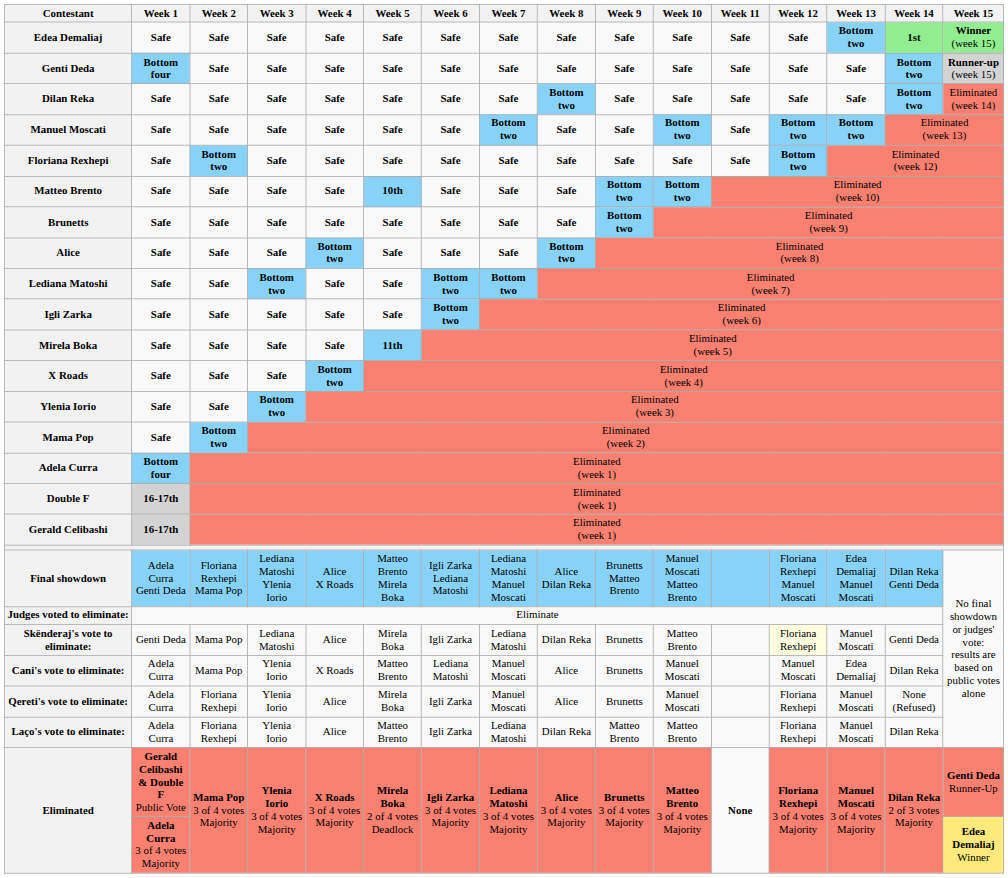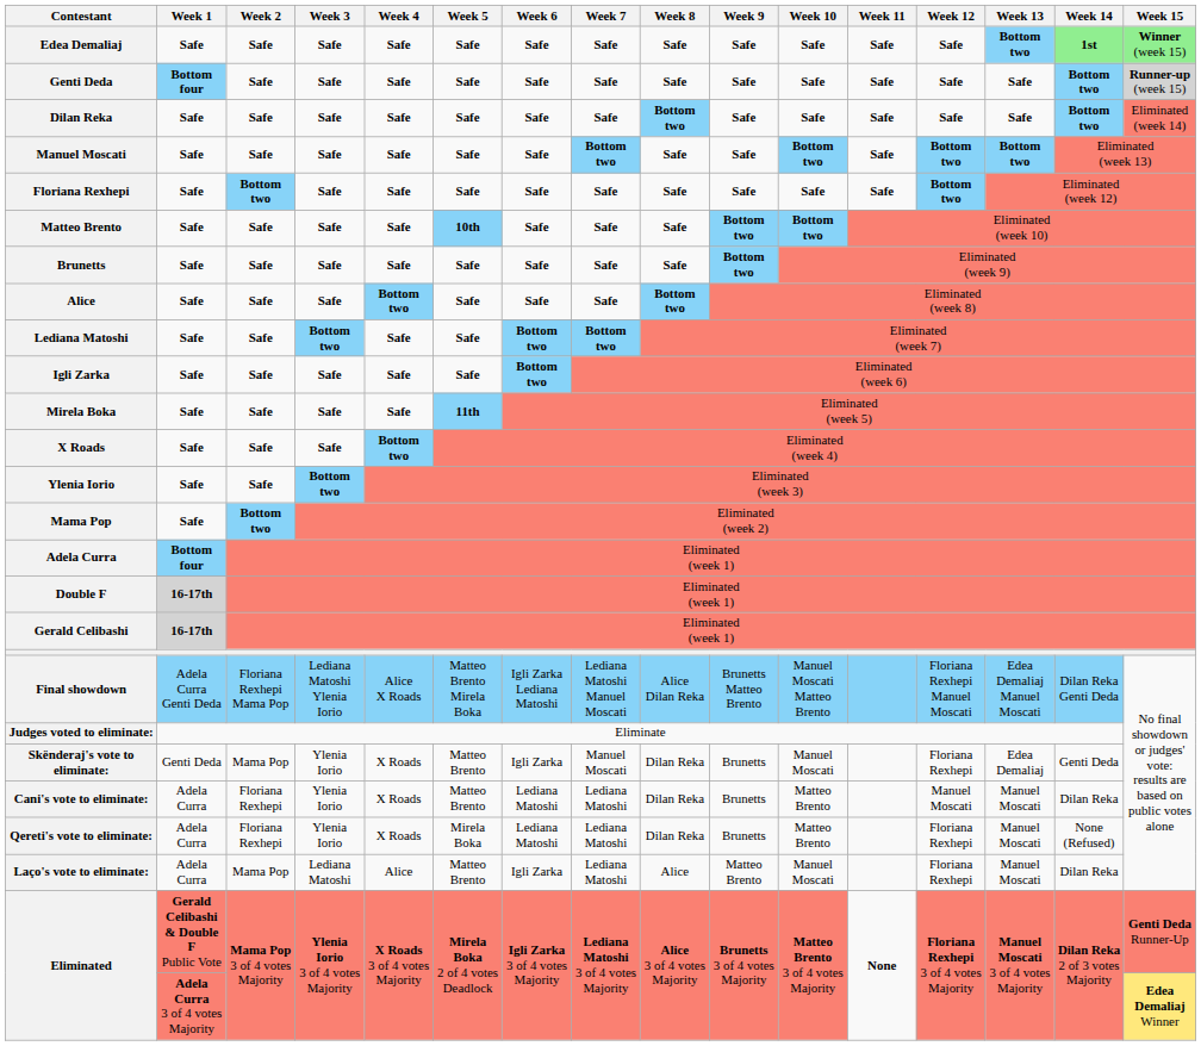 <table class="wikitable" style="text-align:center; font-size:85%">
 <tr>
 <th style="width:11%"scope="col">Contestant</th>
 <th style="width:5%" scope="col">Week 1</th>
 <th style="width:5%" scope="col">Week 2</th>
 <th style="width:5%" scope="col">Week 3</th>
 <th style="width:5%" scope="col">Week 4</th>
 <th style="width:5%" scope="col">Week 5</th>
 <th style="width:5%" scope="col">Week 6</th>
 <th style="width:5%" scope="col">Week 7</th>
 <th style="width:5%" scope="col">Week 8</th>
 <th style="width:5%" scope="col">Week 9</th>
 <th style="width:5%" scope="col">Week 10</th>
 <th style="width:5%" scope="col">Week 11</th>
 <th style="width:5%" scope="col">Week 12</th>
 <th style="width:5%" scope="col">Week 13</th>
 <th style="width:5%" scope="col">Week 14</th>
 <th style="width:5%" scope="col">Week 15</th>
 </tr>
 <tr>
 <th scope="row">Edea Demaliaj</th>
 <td><strong>Safe</strong></td>
 <td><strong>Safe</strong></td>
 <td><strong>Safe</strong></td>
 <td><strong>Safe</strong></td>
 <td><strong>Safe</strong></td>
 <td><strong>Safe</strong></td>
 <td><strong>Safe</strong></td>
 <td><strong>Safe</strong></td>
 <td><strong>Safe</strong></td>
 <td><strong>Safe</strong></td>
 <td><strong>Safe</strong></td>
 <td><strong>Safe</strong></td>
 <td style="background:#87D3F8"><strong>Bottom two</strong></td>
 <td style="background:lightgreen"><strong>1st</strong></td>
 <td style="background:lightgreen"><strong>Winner</strong> <br> (week 15)</td>
 </tr>
 <tr>
 <th scope="row">Genti Deda</th>
 <td style="background:#87D3F8"><strong>Bottom four</strong></td>
 <td><strong>Safe</strong></td>
 <td><strong>Safe</strong></td>
 <td><strong>Safe</strong></td>
 <td><strong>Safe</strong></td>
 <td><strong>Safe</strong></td>
 <td><strong>Safe</strong></td>
 <td><strong>Safe</strong></td>
 <td><strong>Safe</strong></td>
 <td><strong>Safe</strong></td>
 <td><strong>Safe</strong></td>
 <td><strong>Safe</strong></td>
 <td><strong>Safe</strong></td>
 <td style="background:#87D3F8"><strong>Bottom two</strong></td>
 <td style="background:lightgrey;"><strong>Runner-up</strong> <br> (week 15)</td>
 </tr>
 <tr>
 <th scope="row">Dilan Reka</th>
 <td><strong>Safe</strong></td>
 <td><strong>Safe</strong></td>
 <td><strong>Safe</strong></td>
 <td><strong>Safe</strong></td>
 <td><strong>Safe</strong></td>
 <td><strong>Safe</strong></td>
 <td><strong>Safe</strong></td>
 <td style="background:#87D3F8"><strong>Bottom two</strong></td>
 <td><strong>Safe</strong></td>
 <td><strong>Safe</strong></td>
 <td><strong>Safe</strong></td>
 <td><strong>Safe</strong></td>
 <td><strong>Safe</strong></td>
 <td style="background:#87D3F8"><strong>Bottom two</strong></td>
 <td colspan="2" style="background:salmon">Eliminated <br> (week 14)</td>
 </tr>
 <tr>
 <th scope="row">Manuel Moscati</th>
 <td><strong>Safe</strong></td>
 <td><strong>Safe</strong></td>
 <td><strong>Safe</strong></td>
 <td><strong>Safe</strong></td>
 <td><strong>Safe</strong></td>
 <td><strong>Safe</strong></td>
 <td style="background:#87D3F8"><strong>Bottom two</strong></td>
 <td><strong>Safe</strong></td>
 <td><strong>Safe</strong></td>
 <td style="background:#87D3F8"><strong>Bottom two</strong></td>
 <td><strong>Safe</strong></td>
 <td style="background:#87D3F8"><strong>Bottom two</strong></td>
 <td style="background:#87D3F8"><strong>Bottom two</strong></td>
 <td colspan="2" style="background:salmon">Eliminated <br> (week 13)</td>
 </tr>
 <tr>
 <th scope="row">Floriana Rexhepi</th>
 <td><strong>Safe</strong></td>
 <td style="background:#87D3F8"><strong>Bottom two</strong></td>
 <td><strong>Safe</strong></td>
 <td><strong>Safe</strong></td>
 <td><strong>Safe</strong></td>
 <td><strong>Safe</strong></td>
 <td><strong>Safe</strong></td>
 <td><strong>Safe</strong></td>
 <td><strong>Safe</strong></td>
 <td><strong>Safe</strong></td>
 <td><strong>Safe</strong></td>
 <td style="background:#87D3F8"><strong>Bottom two</strong></td>
 <td colspan="3" style="background:salmon">Eliminated <br> (week 12)</td>
 </tr>
 <tr>
 <th scope="row">Matteo Brento</th>
 <td><strong>Safe</strong></td>
 <td><strong>Safe</strong></td>
 <td><strong>Safe</strong></td>
 <td><strong>Safe</strong></td>
 <td style="background:#87D3F8"><strong>10th</strong></td>
 <td><strong>Safe</strong></td>
 <td><strong>Safe</strong></td>
 <td><strong>Safe</strong></td>
 <td style="background:#87D3F8"><strong>Bottom two</strong></td>
 <td style="background:#87D3F8"><strong>Bottom two</strong></td>
 <td colspan="5" style="background:salmon">Eliminated <br> (week 10)</td>
 </tr>
 <tr>
 <th scope="row">Brunetts</th>
 <td><strong>Safe</strong></td>
 <td><strong>Safe</strong></td>
 <td><strong>Safe</strong></td>
 <td><strong>Safe</strong></td>
 <td><strong>Safe</strong></td>
 <td><strong>Safe</strong></td>
 <td><strong>Safe</strong></td>
 <td><strong>Safe</strong></td>
 <td style="background:#87D3F8"><strong>Bottom two</strong></td>
 <td colspan="6" style="background:salmon">Eliminated <br> (week 9)</td>
 </tr>
 <tr>
 <th scope="row">Alice</th>
 <td><strong>Safe</strong></td>
 <td><strong>Safe</strong></td>
 <td><strong>Safe</strong></td>
 <td style="background:#87D3F8"><strong>Bottom two</strong></td>
 <td><strong>Safe</strong></td>
 <td><strong>Safe</strong></td>
 <td><strong>Safe</strong></td>
 <td style="background:#87D3F8"><strong>Bottom two</strong></td>
 <td colspan="7" style="background:salmon">Eliminated <br> (week 8)</td>
 </tr>
 <tr>
 <th scope="row">Lediana Matoshi</th>
 <td><strong>Safe</strong></td>
 <td><strong>Safe</strong></td>
 <td style="background:#87D3F8"><strong>Bottom two</strong></td>
 <td><strong>Safe</strong></td>
 <td><strong>Safe</strong></td>
 <td style="background:#87D3F8"><strong>Bottom two</strong></td>
 <td style="background:#87D3F8"><strong>Bottom two</strong></td>
 <td colspan="8" style="background:salmon">Eliminated <br> (week 7)</td>
 </tr>
 <tr>
 <th scope="row">Igli Zarka</th>
 <td><strong>Safe</strong></td>
 <td><strong>Safe</strong></td>
 <td><strong>Safe</strong></td>
 <td><strong>Safe</strong></td>
 <td><strong>Safe</strong></td>
 <td style="background:#87D3F8"><strong>Bottom two</strong></td>
 <td colspan="9" style="background:salmon">Eliminated <br> (week 6)</td>
 </tr>
 <tr>
 <th scope="row">Mirela Boka</th>
 <td><strong>Safe</strong></td>
 <td><strong>Safe</strong></td>
 <td><strong>Safe</strong></td>
 <td><strong>Safe</strong></td>
 <td style="background:#87D3F8"><strong>11th</strong></td>
 <td colspan="10" style="background:salmon">Eliminated <br> (week 5)</td>
 </tr>
 <tr>
 <th scope="row">X Roads</th>
 <td><strong>Safe</strong></td>
 <td><strong>Safe</strong></td>
 <td><strong>Safe</strong></td>
 <td style="background:#87D3F8"><strong>Bottom two</strong></td>
 <td colspan="11" style="background:salmon">Eliminated <br> (week 4)</td>
 </tr>
 <tr>
 <th scope="row">Ylenia Iorio</th>
 <td><strong>Safe</strong></td>
 <td><strong>Safe</strong></td>
 <td style="background:#87D3F8"><strong>Bottom two</strong></td>
 <td colspan="12" style="background:salmon">Eliminated <br> (week 3)</td>
 </tr>
 <tr>
 <th scope="row">Mama Pop</th>
 <td><strong>Safe</strong></td>
 <td style="background:#87D3F8"><strong>Bottom two</strong></td>
 <td colspan="13" style="background:salmon">Eliminated <br> (week 2)</td>
 </tr>
 <tr>
 <th scope="row">Adela Curra</th>
 <td style="background:#87D3F8"><strong>Bottom four</strong></td>
 <td colspan="14" style="background:salmon">Eliminated <br> (week 1)</td>
 </tr>
 <tr>
 <th scope="row">Double F</th>
 <td style="background:lightgrey"><strong>16-17th</strong></td>
 <td colspan="14" style="background:salmon">Eliminated <br> (week 1)</td>
 </tr>
 <tr>
 <th scope="row">Gerald Celibashi</th>
 <td style="background:lightgrey"><strong>16-17th</strong></td>
 <td colspan="14" style="background:salmon">Eliminated <br> (week 1)</td>
 </tr>
 <tr>
 <th colspan="18"></th>
 </tr>
 <tr>
 <th scope="row"><strong>Final showdown</strong></th>
 <td style="background:#87D3F8">Adela Curra<br>Genti Deda</td>
 <td style="background:#87D3F8">Floriana Rexhepi<br>Mama Pop</td>
 <td style="background:#87D3F8">Lediana Matoshi<br>Ylenia Iorio</td>
 <td style="background:#87D3F8">Alice<br>X Roads</td>
 <td style="background:#87D3F8">Matteo Brento<br>Mirela Boka</td>
 <td style="background:#87D3F8">Igli Zarka<br>Lediana Matoshi</td>
 <td style="background:#87D3F8">Lediana Matoshi<br>Manuel Moscati</td>
 <td style="background:#87D3F8">Alice<br>Dilan Reka</td>
 <td style="background:#87D3F8">Brunetts<br>Matteo Brento</td>
 <td style="background:#87D3F8">Manuel Moscati<br>Matteo Brento</td>
 <td style="background:#87D3F8"></td>
 <td style="background:#87D3F8">Floriana Rexhepi<br>Manuel Moscati</td>
 <td style="background:#87D3F8">Edea Demaliaj<br>Manuel Moscati</td>
 <td style="background:#87D3F8">Dilan Reka<br>Genti Deda</td>
 <td rowspan="6" colspan="1">No final showdown or judges' vote:<br>results are based on public votes alone</td>
 </tr>
 <tr>
 <th scope="row">Judges voted to eliminate:</th>
 <td colspan="14">Eliminate</td>
 </tr>
 <tr>
 <th scope="row">Skënderaj's vote to eliminate:</th>
 <td>Genti Deda</td>
 <td>Mama Pop</td>
+<td>Ylenia Iorio</td>
+<td>X Roads</td>
+<td>Matteo Brento</td>
+<td>Igli Zarka</td>
+<td>Manuel Moscati</td>
+<td>Dilan Reka</td>
+<td>Brunetts</td>
+<td>Manuel Moscati</td>
+<td></td>
+<td>Floriana Rexhepi</td>
+<td>Edea Demaliaj</td>
+<td>Genti Deda</td>
+</tr>
+<tr>
+<th scope="row">Cani's vote to eliminate:</th>
+<td>Adela Curra</td>
+<td>Floriana Rexhepi</td>
+<td>Ylenia Iorio</td>
+<td>X Roads</td>
+<td>Matteo Brento</td>
 <td>Lediana Matoshi</td>
-<td>Alice</td>
-<td>Mirela Boka</td>
-<td>Igli Zarka</td>
 <td>Lediana Matoshi</td>
 <td>Dilan Reka</td>
 <td>Brunetts</td>
 <td>Matteo Brento</td>
 <td></td>
-<td style="background: lightyellow;">Floriana Rexhepi</td>
 <td>Manuel Moscati</td>
-<td>Genti Deda</td>
-</tr>
-<tr>
-<th scope="row">Cani's vote to eliminate:</th>
-<td>Adela Curra</td>
-<td>Mama Pop</td>
-<td>Ylenia Iorio</td>
-<td>X Roads</td>
-<td>Matteo Brento</td>
-<td>Lediana Matoshi</td>
 <td>Manuel Moscati</td>
-<td>Alice</td>
-<td>Brunetts</td>
-<td>Manuel Moscati</td>
-<td></td>
-<td>Manuel Moscati</td>
-<td>Edea Demaliaj</td>
 <td>Dilan Reka</td>
 </tr>
 <tr>
 <th scope="row">Qereti's vote to eliminate:</th>
 <td>Adela Curra</td>
 <td>Floriana Rexhepi</td>
 <td>Ylenia Iorio</td>
-<td>Alice</td>
+<td>X Roads</td>
 <td>Mirela Boka</td>
-<td>Igli Zarka</td>
-<td>Manuel Moscati</td>
-<td>Alice</td>
+<td>Lediana Matoshi</td>
+<td>Lediana Matoshi</td>
+<td>Dilan Reka</td>
 <td>Brunetts</td>
-<td>Manuel Moscati</td>
+<td>Matteo Brento</td>
 <td></td>
 <td>Floriana Rexhepi</td>
 <td>Manuel Moscati</td>
 <td>None (Refused)</td>
 </tr>
 <tr>
 <th scope="row">Laço's vote to eliminate:</th>
 <td>Adela Curra</td>
-<td>Floriana Rexhepi</td>
-<td>Ylenia Iorio</td>
+<td>Mama Pop</td>
+<td>Lediana Matoshi</td>
 <td>Alice</td>
 <td>Matteo Brento</td>
 <td>Igli Zarka</td>
 <td>Lediana Matoshi</td>
-<td>Dilan Reka</td>
+<td>Alice</td>
 <td>Matteo Brento</td>
-<td>Matteo Brento</td>
+<td>Manuel Moscati</td>
 <td></td>
 <td>Floriana Rexhepi</td>
 <td>Manuel Moscati</td>
 <td>Dilan Reka</td>
 </tr>
 <tr>
 <th rowspan="2" scope="row">Eliminated</th>
 <td style="background:#FA8072" rowspan=1><strong>Gerald Celibashi & Double F</strong> <br>Public Vote</td>
 <td style="background:#FA8072" rowspan=2><strong>Mama Pop</strong> <br> 3 of 4 votes <br> Majority</td>
 <td style="background:#FA8072" rowspan=2><strong>Ylenia Iorio</strong> <br> 3 of 4 votes <br> Majority</td>
 <td style="background:#FA8072" rowspan=2><strong>X Roads</strong> <br> 3 of 4 votes <br> Majority</td>
 <td style="background:#FA8072" rowspan=2><strong>Mirela Boka</strong> <br> 2 of 4 votes <br> Deadlock</td>
 <td style="background:#FA8072" rowspan=2><strong>Igli Zarka</strong> <br> 3 of 4 votes <br> Majority</td>
 <td style="background:#FA8072" rowspan=2><strong>Lediana Matoshi</strong> <br> 3 of 4 votes <br> Majority</td>
 <td style="background:#FA8072" rowspan=2><strong>Alice</strong> <br> 3 of 4 votes <br> Majority</td>
 <td style="background:#FA8072" rowspan=2><strong>Brunetts</strong> <br> 3 of 4 votes <br> Majority</td>
 <td style="background:#FA8072" rowspan=2><strong>Matteo Brento</strong> <br> 3 of 4 votes <br> Majority</td>
 <td style="background:#grey" rowspan=2><strong>None</strong></td>
 <td style="background:#FA8072" rowspan=2><strong>Floriana Rexhepi</strong> <br> 3 of 4 votes <br> Majority</td>
 <td style="background:#FA8072" rowspan=2><strong>Manuel Moscati</strong> <br> 3 of 4 votes <br> Majority</td>
 <td style="background:#FA8072; width:5%" rowspan=2><strong>Dilan Reka</strong> <br> 2 of 3 votes <br> Majority</td>
 <td style="background:#FA8072"><strong>Genti Deda</strong> <br> Runner-Up</td>
 </tr>
 <tr>
 <td style="background:#FA8072" rowspan=1><strong>Adela Curra</strong> <br> 3 of 4 votes <br> Majority</td>
 <td style="background:#FFE87C; width:5%"><strong>Edea Demaliaj</strong> <br> Winner</td>
 </tr>
 </table>
